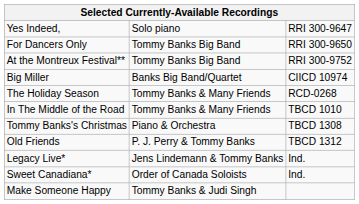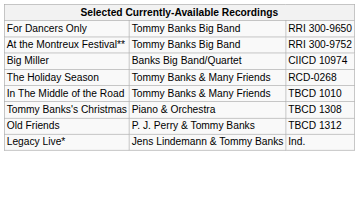 <table class="wikitable">
 <tr>
 <th colspan="3">Selected Currently-Available Recordings</th>
-</tr>
-<tr>
-<td>Yes Indeed,</td>
-<td>Solo piano</td>
-<td>RRI 300-9647</td>
 </tr>
 <tr>
 <td>For Dancers Only</td>
 <td>Tommy Banks Big Band</td>
 <td>RRI 300-9650</td>
 </tr>
 <tr>
 <td>At the Montreux Festival**</td>
 <td>Tommy Banks Big Band</td>
 <td>RRI 300-9752</td>
 </tr>
 <tr>
 <td>Big Miller</td>
 <td>Banks Big Band/Quartet</td>
 <td>CIICD 10974</td>
 </tr>
 <tr>
 <td>The Holiday Season</td>
 <td>Tommy Banks & Many Friends</td>
 <td>RCD-0268</td>
 </tr>
 <tr>
 <td>In The Middle of the Road</td>
 <td>Tommy Banks & Many Friends</td>
 <td>TBCD 1010</td>
 </tr>
 <tr>
 <td>Tommy Banks's Christmas</td>
 <td>Piano & Orchestra</td>
 <td>TBCD 1308</td>
 </tr>
 <tr>
 <td>Old Friends</td>
 <td>P. J. Perry & Tommy Banks</td>
 <td>TBCD 1312</td>
 </tr>
 <tr>
 <td>Legacy Live*</td>
 <td>Jens Lindemann & Tommy Banks</td>
 <td>Ind.</td>
 </tr>
-<tr>
-<td>Sweet Canadiana*</td>
-<td>Order of Canada Soloists</td>
-<td>Ind.</td>
-</tr>
-<tr>
-<td>Make Someone Happy</td>
-<td>Tommy Banks & Judi Singh</td>
-<td></td>
-</tr>
 </table>
